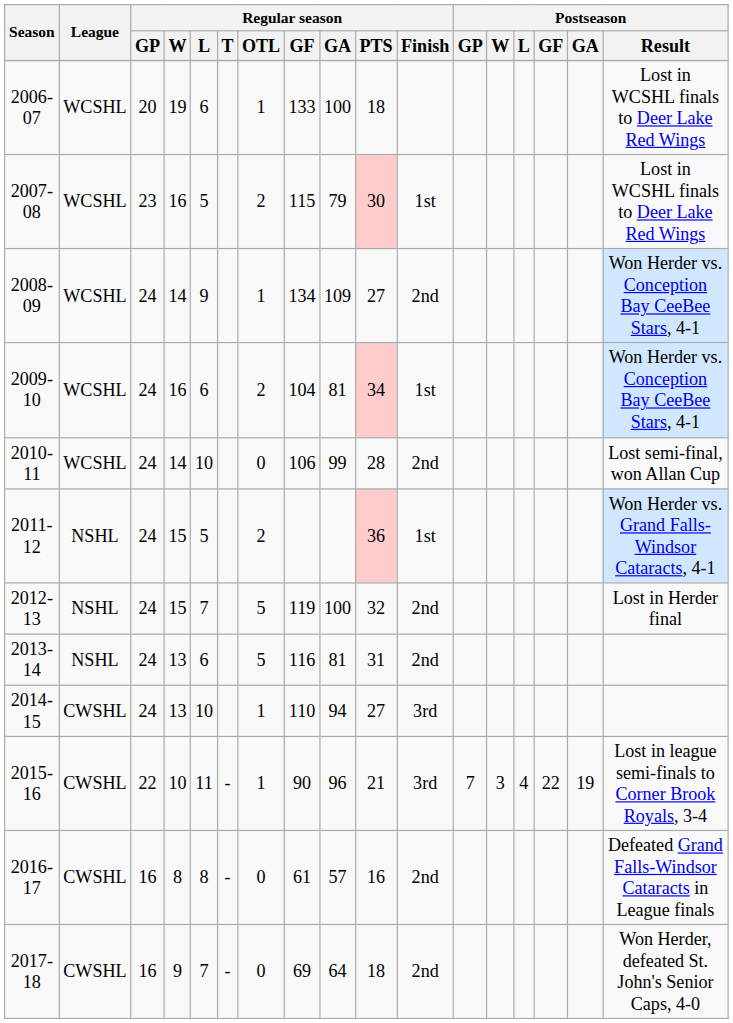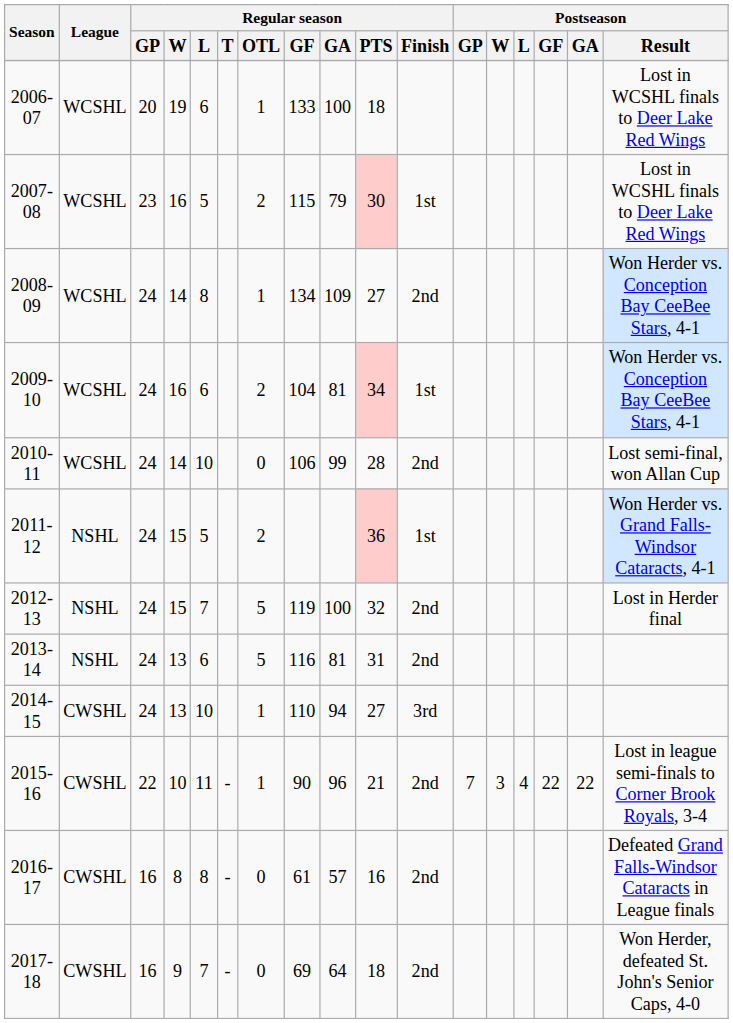 <table class="wikitable plainrowheaders"  style="text-align: center; font-size: 95%">
 <tr align="center" style="font-size: small; font-weight:bold; background-color:#dddddd; padding:5px;">
 <th rowspan="2" scope="col">Season</th>
 <th rowspan="2" scope="col">League</th>
 <th colspan="9">Regular season</th>
 <th colspan="9">Postseason</th>
 </tr>
 <tr>
 <th scope="col">GP</th>
 <th scope="col">W</th>
 <th scope="col">L</th>
 <th scope="col">T</th>
 <th scope="col">OTL</th>
 <th scope="col">GF</th>
 <th scope="col">GA</th>
 <th scope="col">PTS</th>
 <th scope="col">Finish</th>
 <th scope="col">GP</th>
 <th scope="col">W</th>
 <th scope="col">L</th>
 <th scope="col">GF</th>
 <th scope="col">GA</th>
 <th scope="col">Result</th>
 </tr>
 <tr>
 </tr>
 <tr align="center">
 <td scope="row">2006-07</td>
 <td>WCSHL</td>
 <td>20</td>
 <td>19</td>
 <td>6</td>
 <td></td>
 <td>1</td>
 <td>133</td>
 <td>100</td>
 <td>18</td>
 <td></td>
 <td></td>
 <td></td>
 <td></td>
 <td></td>
 <td></td>
 <td>Lost in WCSHL finals to <a href='#'>Deer Lake Red Wings</a></td>
 </tr>
 <tr align="center">
 <td scope="row">2007-08</td>
 <td>WCSHL</td>
 <td>23</td>
 <td>16</td>
 <td>5</td>
 <td></td>
 <td>2</td>
 <td>115</td>
 <td>79</td>
 <td style="background: #FFCCCC;">30</td>
 <td>1st</td>
 <td></td>
 <td></td>
 <td></td>
 <td></td>
 <td></td>
 <td>Lost in WCSHL finals to <a href='#'>Deer Lake Red Wings</a></td>
 </tr>
 <tr align="center">
 <td scope="row">2008-09</td>
 <td>WCSHL</td>
 <td>24</td>
 <td>14</td>
-<td>9</td>
+<td>8</td>
 <td></td>
 <td>1</td>
 <td>134</td>
 <td>109</td>
 <td>27</td>
 <td>2nd</td>
 <td></td>
 <td></td>
 <td></td>
 <td></td>
 <td></td>
 <td style="background: #D0E7FF;">Won Herder vs. <a href='#'>Conception Bay CeeBee Stars</a>,  4-1</td>
 </tr>
 <tr align="center">
 <td scope="row">2009-10</td>
 <td>WCSHL</td>
 <td>24</td>
 <td>16</td>
 <td>6</td>
 <td></td>
 <td>2</td>
 <td>104</td>
 <td>81</td>
 <td style="background: #FFCCCC;">34</td>
 <td>1st</td>
 <td></td>
 <td></td>
 <td></td>
 <td></td>
 <td></td>
 <td style="background: #D0E7FF;">Won Herder vs. <a href='#'>Conception Bay CeeBee Stars</a>, 4-1</td>
 </tr>
 <tr align="center">
 <td scope="row">2010-11</td>
 <td>WCSHL</td>
 <td>24</td>
 <td>14</td>
 <td>10</td>
 <td></td>
 <td>0</td>
 <td>106</td>
 <td>99</td>
 <td>28</td>
 <td>2nd</td>
 <td></td>
 <td></td>
 <td></td>
 <td></td>
 <td></td>
 <td>Lost semi-final, won Allan Cup</td>
 </tr>
 <tr align="center">
 <td scope="row">2011-12</td>
 <td>NSHL</td>
 <td>24</td>
 <td>15</td>
 <td>5</td>
 <td></td>
 <td>2</td>
 <td></td>
 <td></td>
 <td style="background: #FFCCCC;">36</td>
 <td>1st</td>
 <td></td>
 <td></td>
 <td></td>
 <td></td>
 <td></td>
 <td style="background: #D0E7FF;">Won Herder vs. <a href='#'>Grand Falls-Windsor Cataracts</a>, 4-1</td>
 </tr>
 <tr align="center">
 <td scope="row">2012-13</td>
 <td>NSHL</td>
 <td>24</td>
 <td>15</td>
 <td>7</td>
 <td></td>
 <td>5</td>
 <td>119</td>
 <td>100</td>
 <td>32</td>
 <td>2nd</td>
 <td></td>
 <td></td>
 <td></td>
 <td></td>
 <td></td>
 <td>Lost in Herder final</td>
 </tr>
 <tr align="center">
 <td scope="row">2013-14</td>
 <td>NSHL</td>
 <td>24</td>
 <td>13</td>
 <td>6</td>
 <td></td>
 <td>5</td>
 <td>116</td>
 <td>81</td>
 <td>31</td>
 <td>2nd</td>
 <td></td>
 <td></td>
 <td></td>
 <td></td>
 <td></td>
 <td></td>
 </tr>
 <tr align="center">
 <td scope="row">2014-15</td>
 <td>CWSHL</td>
 <td>24</td>
 <td>13</td>
 <td>10</td>
 <td></td>
 <td>1</td>
 <td>110</td>
 <td>94</td>
 <td>27</td>
 <td>3rd</td>
 <td></td>
 <td></td>
 <td></td>
 <td></td>
 <td></td>
 <td></td>
 </tr>
 <tr>
 <td>2015-16</td>
 <td>CWSHL</td>
 <td>22</td>
 <td>10</td>
 <td>11</td>
 <td>-</td>
 <td>1</td>
 <td>90</td>
 <td>96</td>
 <td>21</td>
-<td>3rd</td>
+<td>2nd</td>
 <td>7</td>
 <td>3</td>
 <td>4</td>
 <td>22</td>
-<td>19</td>
+<td>22</td>
 <td>Lost in league semi-finals to <a href='#'>Corner Brook Royals</a>, 3-4</td>
 </tr>
 <tr>
 <td>2016-17</td>
 <td>CWSHL</td>
 <td>16</td>
 <td>8</td>
 <td>8</td>
 <td>-</td>
 <td>0</td>
 <td>61</td>
 <td>57</td>
 <td>16</td>
 <td>2nd</td>
 <td></td>
 <td></td>
 <td></td>
 <td></td>
 <td></td>
 <td>Defeated <a href='#'>Grand Falls-Windsor Cataracts</a> in League finals</td>
 </tr>
 <tr>
 <td>2017-18</td>
 <td>CWSHL</td>
 <td>16</td>
 <td>9</td>
 <td>7</td>
 <td>-</td>
 <td>0</td>
 <td>69</td>
 <td>64</td>
 <td>18</td>
 <td>2nd</td>
 <td></td>
 <td></td>
 <td></td>
 <td></td>
 <td></td>
 <td>Won Herder, defeated St. John's Senior Caps, 4-0</td>
 </tr>
 </table>
